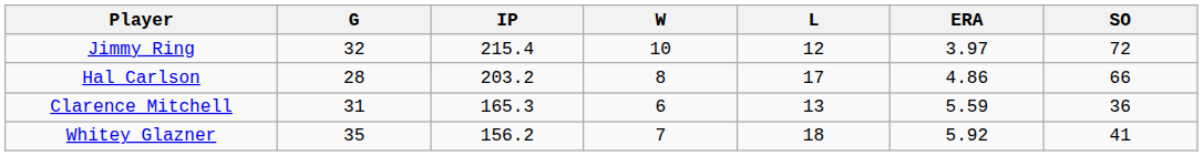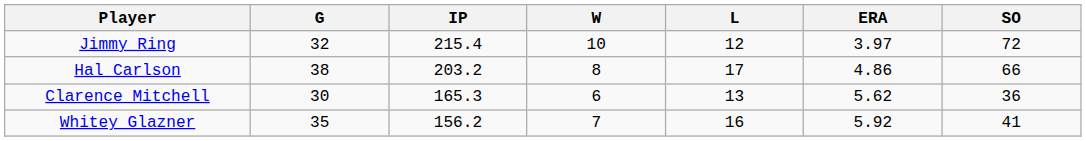 <table class="wikitable sortable">
 <tr>
 <th bgcolor="#DDDDFF" width="16%">Player</th>
 <th bgcolor="#DDDDFF" width="9%">G</th>
 <th bgcolor="#DDDDFF" width="9%">IP</th>
 <th bgcolor="#DDDDFF" width="9%">W</th>
 <th bgcolor="#DDDDFF" width="9%">L</th>
 <th bgcolor="#DDDDFF" width="9%">ERA</th>
 <th bgcolor="#DDDDFF" width="9%">SO</th>
 </tr>
 <tr align="center">
 <td><a href='#'>Jimmy Ring</a></td>
 <td>32</td>
 <td>215.4</td>
 <td>10</td>
 <td>12</td>
 <td>3.97</td>
 <td>72</td>
 </tr>
 <tr align=center>
 <td><a href='#'>Hal Carlson</a></td>
-<td>28</td>
+<td>38</td>
 <td>203.2</td>
 <td>8</td>
 <td>17</td>
 <td>4.86</td>
 <td>66</td>
 </tr>
 <tr align=center>
 <td><a href='#'>Clarence Mitchell</a></td>
-<td>31</td>
+<td>30</td>
 <td>165.3</td>
 <td>6</td>
 <td>13</td>
-<td>5.59</td>
+<td>5.62</td>
 <td>36</td>
 </tr>
 <tr align=center>
 <td><a href='#'>Whitey Glazner</a></td>
 <td>35</td>
 <td>156.2</td>
 <td>7</td>
-<td>18</td>
+<td>16</td>
 <td>5.92</td>
 <td>41</td>
 </tr>
 </table>
